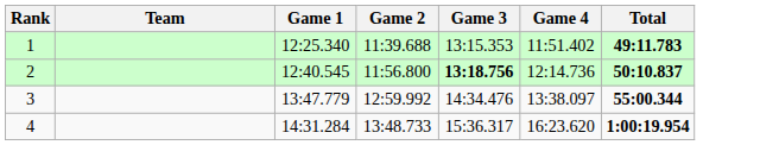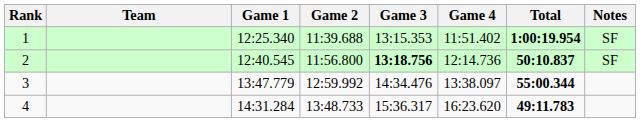 <table class=wikitable style="text-align:center">
 <tr>
 <th width=40>Rank</th>
 <th width=200>Team</th>
 <th width=70>Game 1</th>
 <th width=70>Game 2</th>
 <th width=70>Game 3</th>
 <th width=70>Game 4</th>
 <th width=80>Total</th>
+<th width=50>Notes</th>
 </tr>
 <tr bgcolor="#ccffcc">
 <td>1</td>
 <td align=left></td>
 <td>12:25.340</td>
 <td>11:39.688</td>
 <td>13:15.353</td>
 <td>11:51.402</td>
-<td><strong>49:11.783</strong></td>
+<td><strong>1:00:19.954</strong></td>
+<td>SF</td>
 </tr>
 <tr bgcolor="#ccffcc">
 <td>2</td>
 <td align=left></td>
 <td>12:40.545</td>
 <td>11:56.800</td>
 <td><strong>13:18.756</strong></td>
 <td>12:14.736</td>
 <td><strong>50:10.837</strong></td>
+<td>SF</td>
 </tr>
 <tr>
 <td>3</td>
 <td align=left></td>
 <td>13:47.779</td>
 <td>12:59.992</td>
 <td>14:34.476</td>
 <td>13:38.097</td>
 <td><strong>55:00.344</strong></td>
+<td></td>
 </tr>
 <tr>
 <td>4</td>
 <td align=left></td>
 <td>14:31.284</td>
 <td>13:48.733</td>
 <td>15:36.317</td>
 <td>16:23.620</td>
-<td><strong>1:00:19.954</strong></td>
+<td><strong>49:11.783</strong></td>
+<td></td>
 </tr>
 </table>
